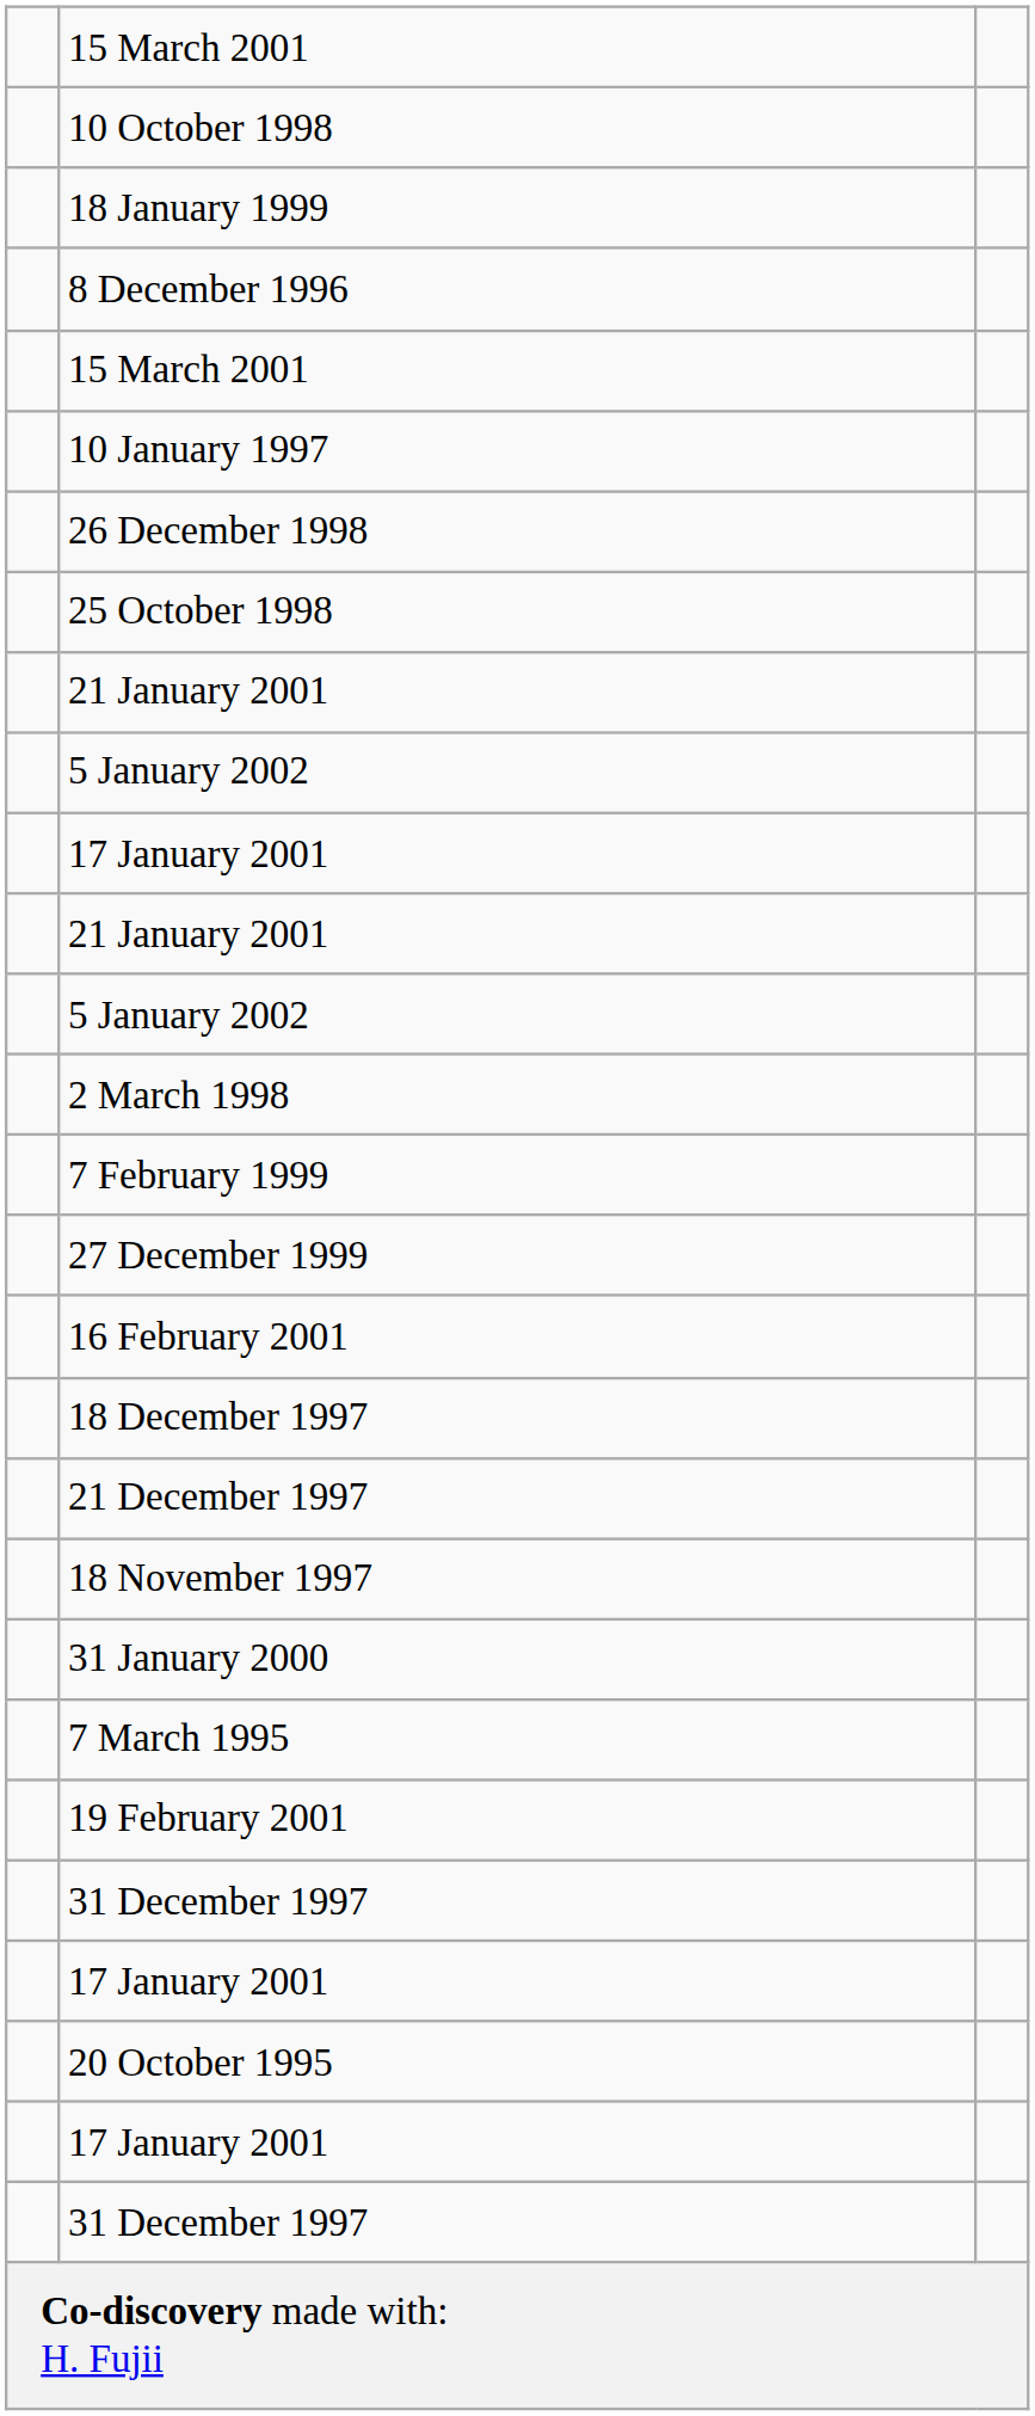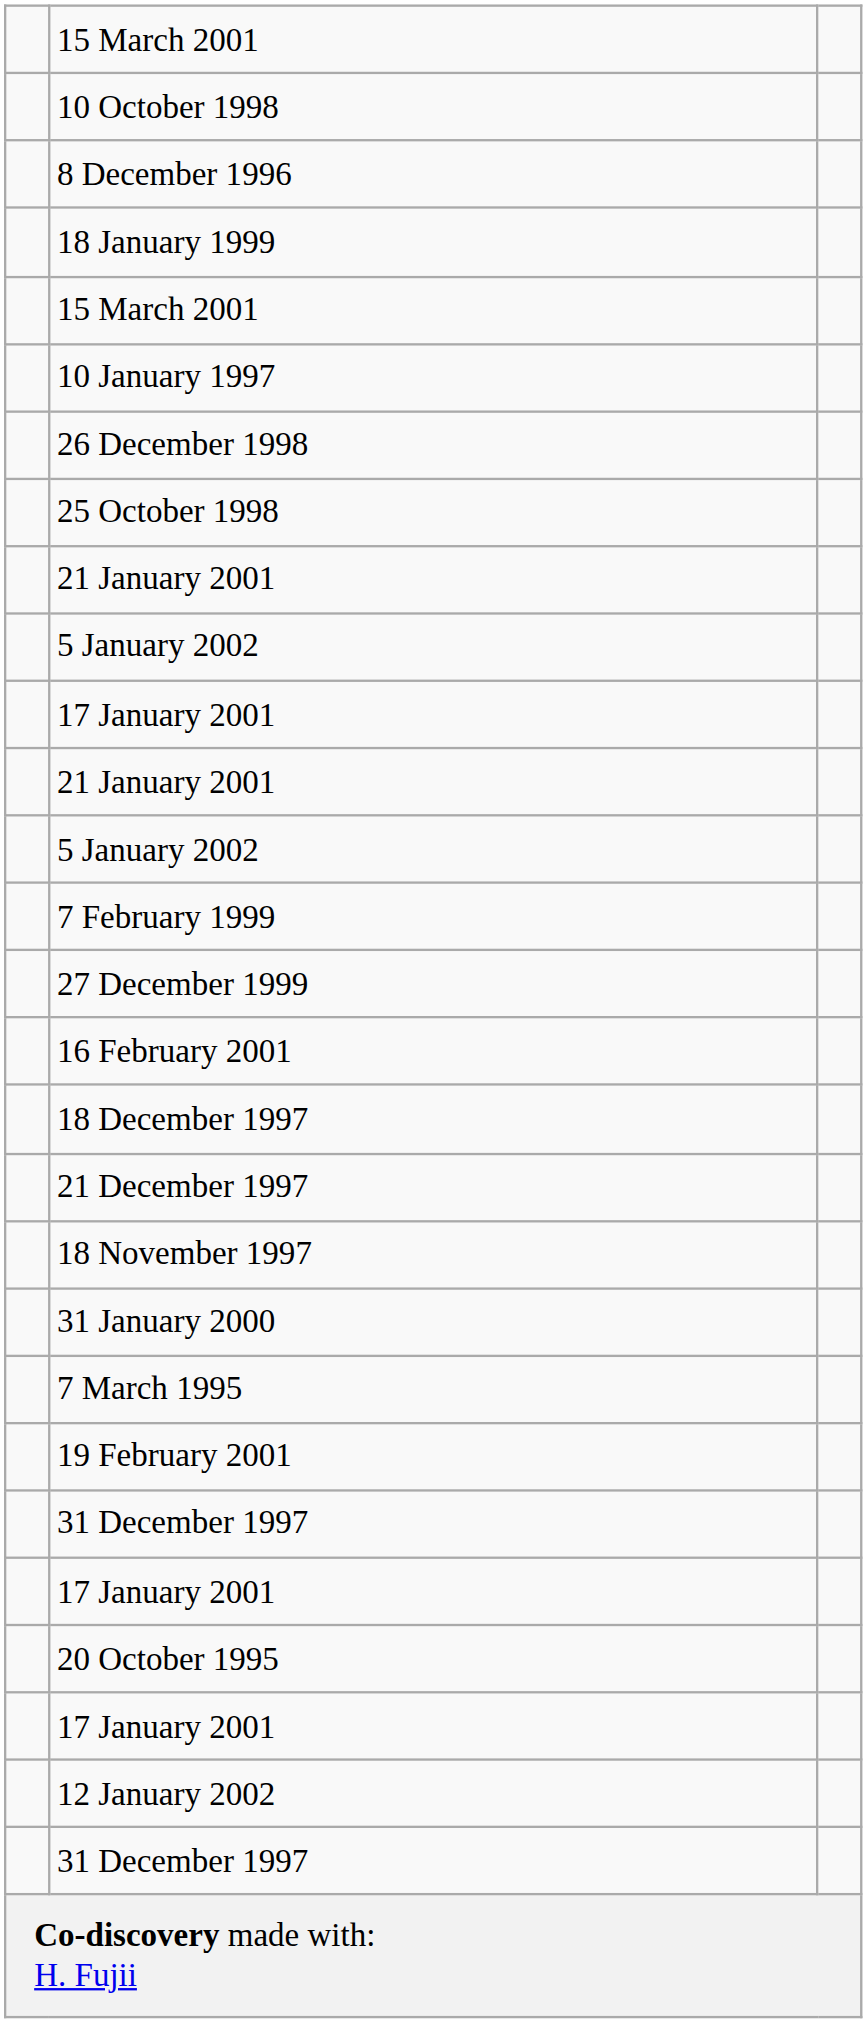 <table class="wikitable" style="font-size: 89%; float: left; width: 26em; margin-right: 1em; height: 868px">
 <tr>
 <td></td>
 <td>15 March 2001</td>
 <td></td>
 </tr>
 <tr>
 <td></td>
 <td>10 October 1998</td>
 <td></td>
 </tr>
 <tr>
 <td></td>
-<td>18 January 1999</td>
+<td>8 December 1996</td>
 <td></td>
 </tr>
 <tr>
 <td></td>
-<td>8 December 1996</td>
+<td>18 January 1999</td>
 <td></td>
 </tr>
 <tr>
 <td></td>
 <td>15 March 2001</td>
 <td></td>
 </tr>
 <tr>
 <td></td>
 <td>10 January 1997</td>
 <td></td>
 </tr>
 <tr>
 <td></td>
 <td>26 December 1998</td>
 <td></td>
 </tr>
 <tr>
 <td></td>
 <td>25 October 1998</td>
 <td></td>
 </tr>
 <tr>
 <td></td>
 <td>21 January 2001</td>
 <td></td>
 </tr>
 <tr>
 <td></td>
 <td>5 January 2002</td>
 <td></td>
 </tr>
 <tr>
 <td></td>
 <td>17 January 2001</td>
 <td></td>
 </tr>
 <tr>
 <td></td>
 <td>21 January 2001</td>
 <td></td>
 </tr>
 <tr>
 <td></td>
 <td>5 January 2002</td>
-<td></td>
-</tr>
-<tr>
-<td></td>
-<td>2 March 1998</td>
 <td></td>
 </tr>
 <tr>
 <td></td>
 <td>7 February 1999</td>
 <td></td>
 </tr>
 <tr>
 <td></td>
 <td>27 December 1999</td>
 <td></td>
 </tr>
 <tr>
 <td></td>
 <td>16 February 2001</td>
 <td></td>
 </tr>
 <tr>
 <td></td>
 <td>18 December 1997</td>
 <td></td>
 </tr>
 <tr>
 <td></td>
 <td>21 December 1997</td>
 <td></td>
 </tr>
 <tr>
 <td></td>
 <td>18 November 1997</td>
 <td></td>
 </tr>
 <tr>
 <td></td>
 <td>31 January 2000</td>
 <td></td>
 </tr>
 <tr>
 <td></td>
 <td>7 March 1995</td>
 <td></td>
 </tr>
 <tr>
 <td></td>
 <td>19 February 2001</td>
 <td></td>
 </tr>
 <tr>
 <td></td>
 <td>31 December 1997</td>
 <td></td>
 </tr>
 <tr>
 <td></td>
 <td>17 January 2001</td>
 <td></td>
 </tr>
 <tr>
 <td></td>
 <td>20 October 1995</td>
 <td></td>
 </tr>
 <tr>
 <td></td>
 <td>17 January 2001</td>
 <td></td>
 </tr>
 <tr>
 <td></td>
+<td>12 January 2002</td>
+<td></td>
+</tr>
+<tr>
+<td></td>
 <td>31 December 1997</td>
 <td></td>
 </tr>
 <tr>
 <th colspan=3 style="font-weight: normal; text-align: left; padding: 4px 12px;"><strong>Co-discovery</strong> made with:<br> <a href='#'>H. Fujii</a></th>
 </tr>
 </table>
